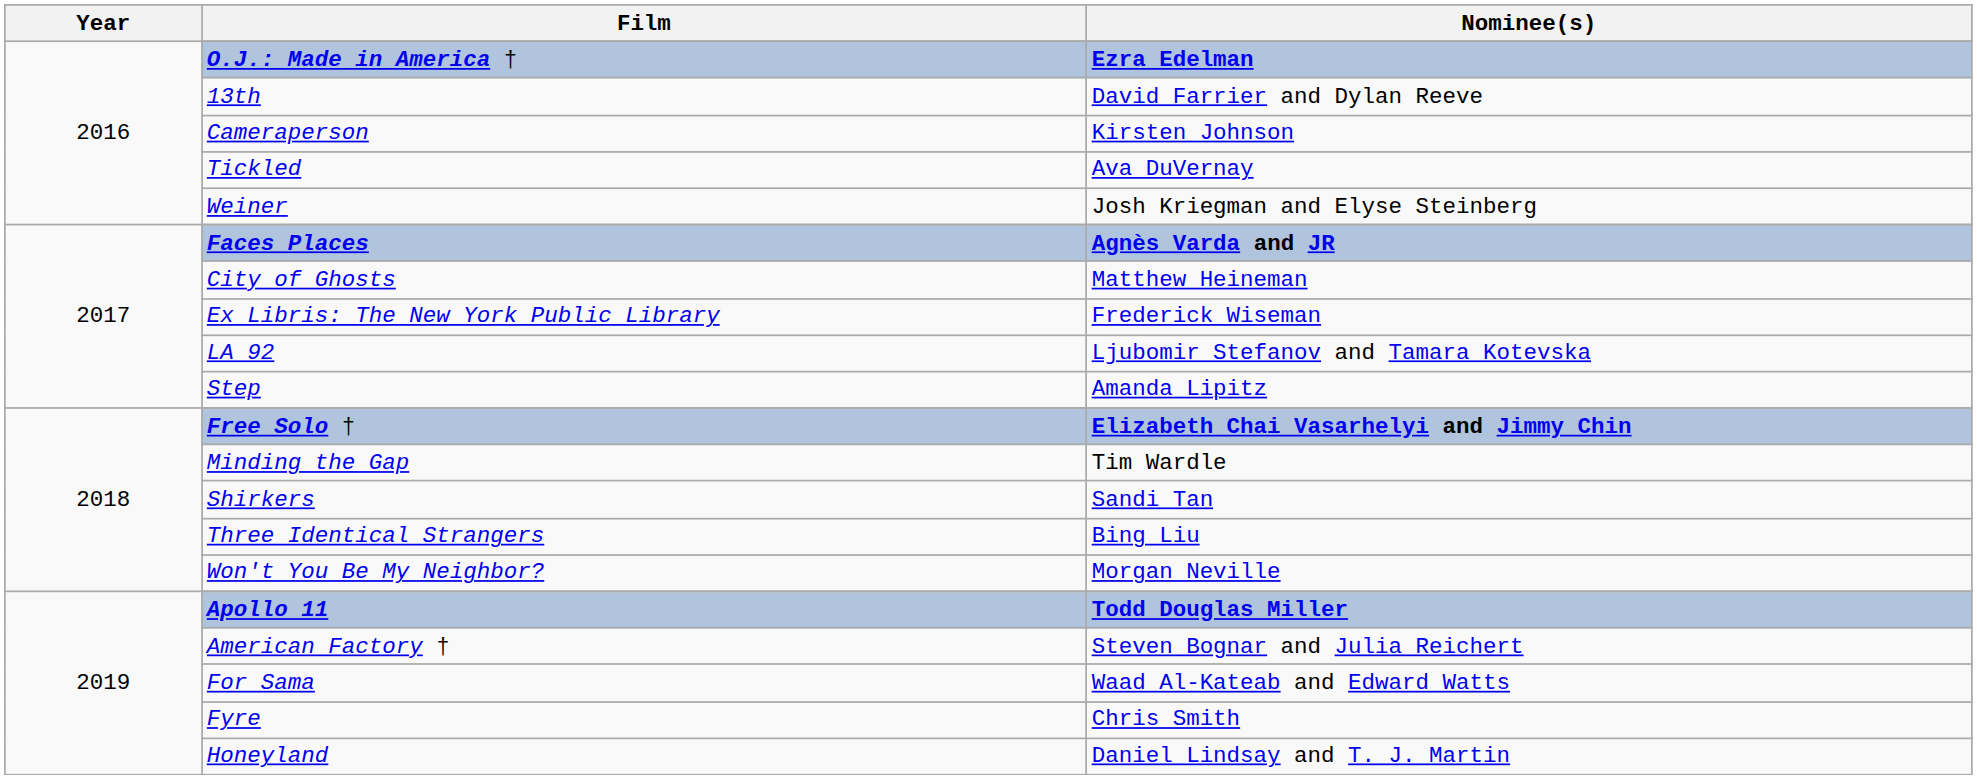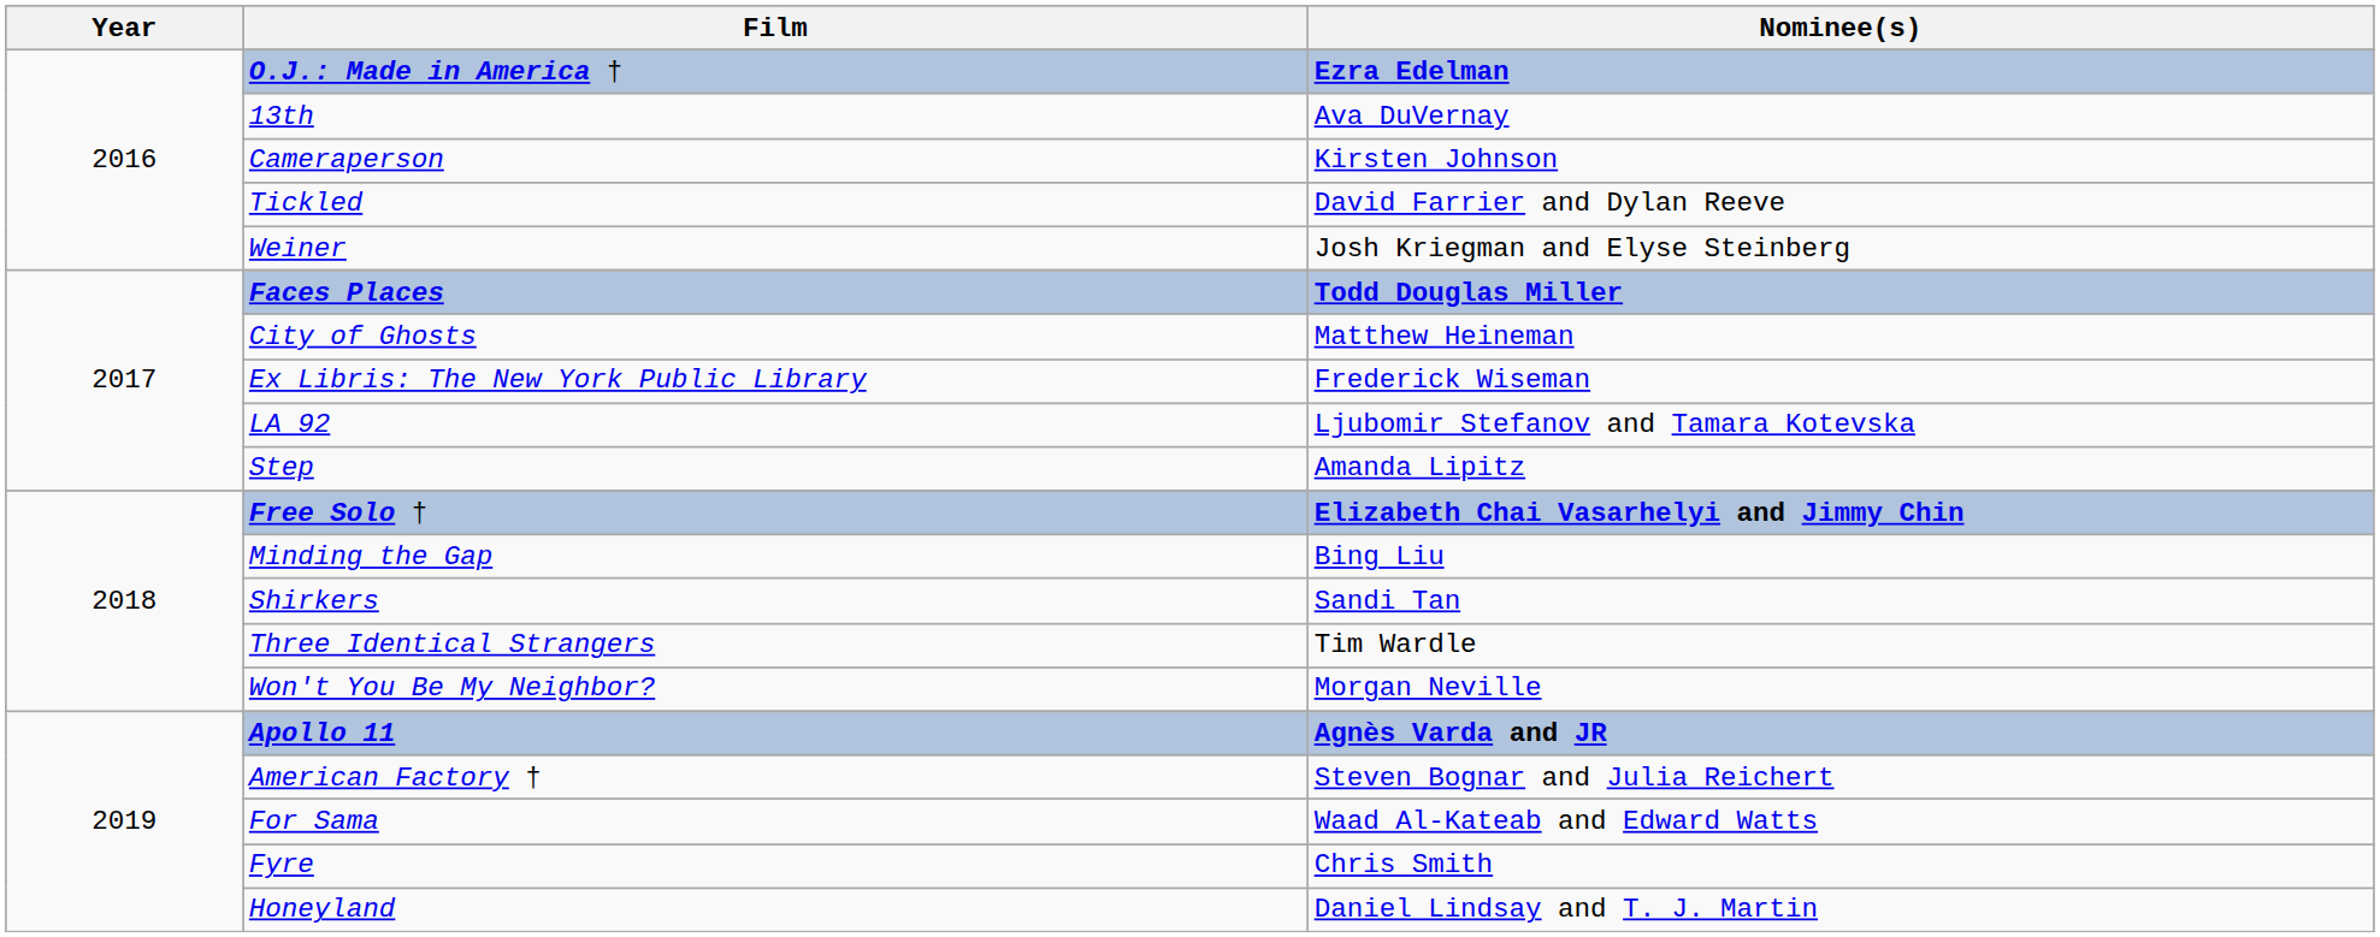 <table class="wikitable" width="90%"="wikitable" width="90%">
 <tr>
 <th width="10%">Year</th>
 <th width="45%">Film</th>
 <th width="45%">Nominee(s)</th>
 </tr>
 <tr>
 <td rowspan="6" align="center">2016</td>
 </tr>
 <tr style="background:#B0C4DE">
 <td><strong><em><a href='#'>O.J.: Made in America</a></em></strong> †</td>
 <td><strong><a href='#'>Ezra Edelman</a></strong></td>
 </tr>
 <tr>
 <td><em><a href='#'>13th</a></em></td>
-<td><a href='#'>David Farrier</a> and Dylan Reeve</td>
+<td><a href='#'>Ava DuVernay</a></td>
 </tr>
 <tr>
 <td><em><a href='#'>Cameraperson</a></em></td>
 <td><a href='#'>Kirsten Johnson</a></td>
 </tr>
 <tr>
 <td><em><a href='#'>Tickled</a></em></td>
-<td><a href='#'>Ava DuVernay</a></td>
+<td><a href='#'>David Farrier</a> and Dylan Reeve</td>
 </tr>
 <tr>
 <td><em><a href='#'>Weiner</a></em></td>
 <td>Josh Kriegman and Elyse Steinberg</td>
 </tr>
 <tr>
 <td rowspan="6" align="center">2017</td>
 </tr>
 <tr style="background:#B0C4DE">
 <td><strong><em><a href='#'>Faces Places</a></em></strong></td>
-<td><strong><a href='#'>Agnès Varda</a> and <a href='#'>JR</a></strong></td>
+<td><strong><a href='#'>Todd Douglas Miller</a></strong></td>
 </tr>
 <tr>
 <td><em><a href='#'>City of Ghosts</a></em></td>
 <td><a href='#'>Matthew Heineman</a></td>
 </tr>
 <tr>
 <td><em><a href='#'>Ex Libris: The New York Public Library</a></em></td>
 <td><a href='#'>Frederick Wiseman</a></td>
 </tr>
 <tr>
 <td><em><a href='#'>LA 92</a></em></td>
 <td><a href='#'>Ljubomir Stefanov</a> and <a href='#'>Tamara Kotevska</a></td>
 </tr>
 <tr>
 <td><em><a href='#'>Step</a></em></td>
 <td><a href='#'>Amanda Lipitz</a></td>
 </tr>
 <tr>
 <td rowspan="6" align="center">2018</td>
 </tr>
 <tr style="background:#B0C4DE">
 <td><strong><em><a href='#'>Free Solo</a></em></strong> †</td>
 <td><strong><a href='#'>Elizabeth Chai Vasarhelyi</a> and <a href='#'>Jimmy Chin</a></strong></td>
 </tr>
 <tr>
 <td><em><a href='#'>Minding the Gap</a></em></td>
-<td>Tim Wardle</td>
+<td><a href='#'>Bing Liu</a></td>
 </tr>
 <tr>
 <td><em><a href='#'>Shirkers</a></em></td>
 <td><a href='#'>Sandi Tan</a></td>
 </tr>
 <tr>
 <td><em><a href='#'>Three Identical Strangers</a></em></td>
-<td><a href='#'>Bing Liu</a></td>
+<td>Tim Wardle</td>
 </tr>
 <tr>
 <td><em><a href='#'>Won't You Be My Neighbor?</a></em></td>
 <td><a href='#'>Morgan Neville</a></td>
 </tr>
 <tr>
 <td rowspan="6" align="center">2019</td>
 </tr>
 <tr style="background:#B0C4DE">
 <td><strong><em><a href='#'>Apollo 11</a></em></strong></td>
-<td><strong><a href='#'>Todd Douglas Miller</a></strong></td>
+<td><strong><a href='#'>Agnès Varda</a> and <a href='#'>JR</a></strong></td>
 </tr>
 <tr>
 <td><em><a href='#'>American Factory</a></em> †</td>
 <td><a href='#'>Steven Bognar</a> and <a href='#'>Julia Reichert</a></td>
 </tr>
 <tr>
 <td><em><a href='#'>For Sama</a></em></td>
 <td><a href='#'>Waad Al-Kateab</a> and <a href='#'>Edward Watts</a></td>
 </tr>
 <tr>
 <td><em><a href='#'>Fyre</a></em></td>
 <td><a href='#'>Chris Smith</a></td>
 </tr>
 <tr>
 <td><em><a href='#'>Honeyland</a></em></td>
 <td><a href='#'>Daniel Lindsay</a> and <a href='#'>T. J. Martin</a></td>
 </tr>
 </table>
